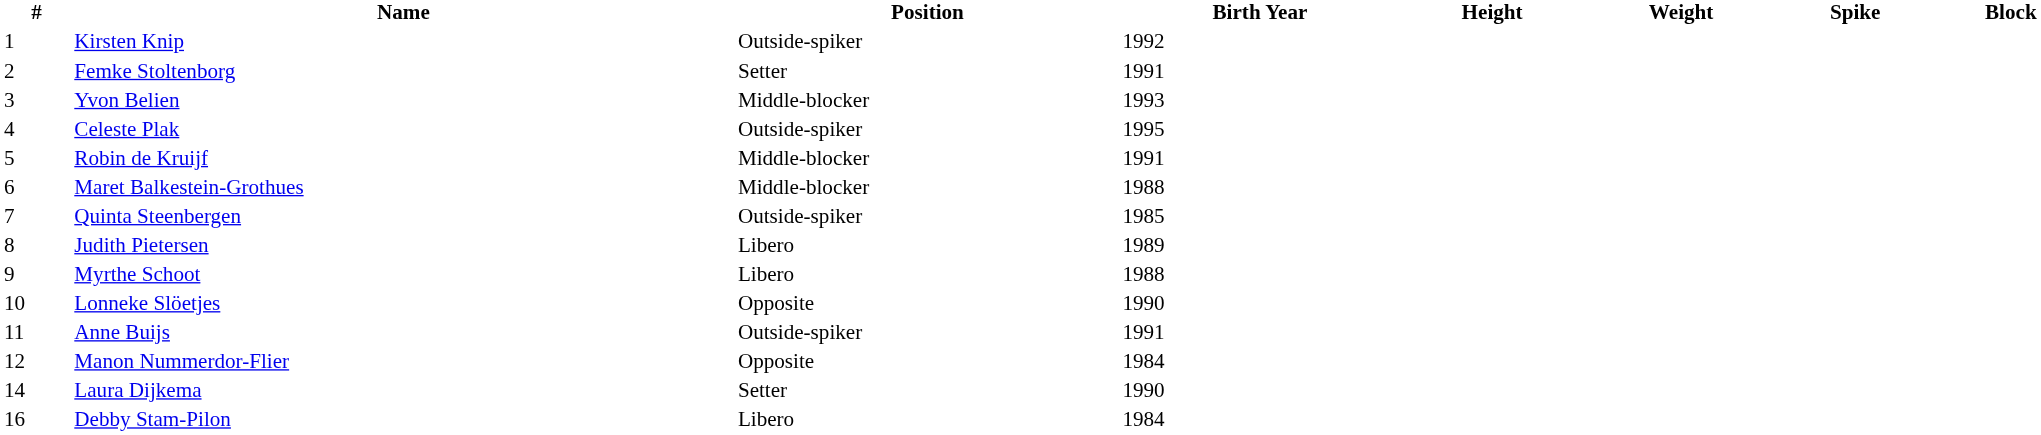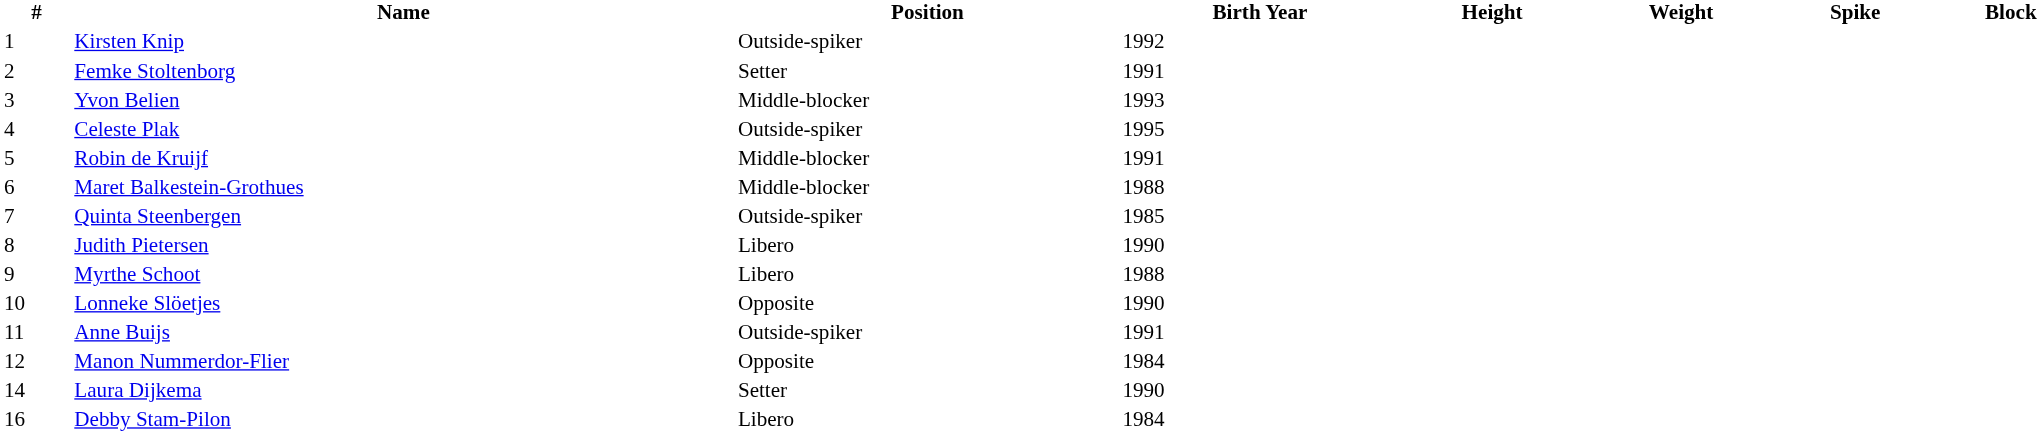 <table class="sortable" style="background:transparent; margin:0px; width:100%;">
 <tr>
 <th>#</th>
 <th>Name</th>
 <th>Position</th>
 <th>Birth Year</th>
 <th>Height</th>
 <th>Weight</th>
 <th>Spike</th>
 <th>Block</th>
 </tr>
 <tr>
 <td>1</td>
 <td><a href='#'>Kirsten Knip</a></td>
 <td>Outside-spiker</td>
 <td>1992</td>
 <td></td>
 <td></td>
 <td></td>
 <td></td>
 </tr>
 <tr>
 <td>2</td>
 <td><a href='#'>Femke Stoltenborg</a></td>
 <td>Setter</td>
 <td>1991</td>
 <td></td>
 <td></td>
 <td></td>
 <td></td>
 </tr>
 <tr>
 <td>3</td>
 <td><a href='#'>Yvon Belien</a></td>
 <td>Middle-blocker</td>
 <td>1993</td>
 <td></td>
 <td></td>
 <td></td>
 <td></td>
 </tr>
 <tr>
 <td>4</td>
 <td><a href='#'>Celeste Plak</a></td>
 <td>Outside-spiker</td>
 <td>1995</td>
 <td></td>
 <td></td>
 <td></td>
 <td></td>
 </tr>
 <tr>
 <td>5</td>
 <td><a href='#'>Robin de Kruijf</a></td>
 <td>Middle-blocker</td>
 <td>1991</td>
 <td></td>
 <td></td>
 <td></td>
 <td></td>
 </tr>
 <tr>
 <td>6</td>
 <td><a href='#'>Maret Balkestein-Grothues</a></td>
 <td>Middle-blocker</td>
 <td>1988</td>
 <td></td>
 <td></td>
 <td></td>
 <td></td>
 </tr>
 <tr>
 <td>7</td>
 <td><a href='#'>Quinta Steenbergen</a></td>
 <td>Outside-spiker</td>
 <td>1985</td>
 <td></td>
 <td></td>
 <td></td>
 <td></td>
 </tr>
 <tr>
 <td>8</td>
 <td><a href='#'>Judith Pietersen</a></td>
 <td>Libero</td>
-<td>1989</td>
+<td>1990</td>
 <td></td>
 <td></td>
 <td></td>
 <td></td>
 </tr>
 <tr>
 <td>9</td>
 <td><a href='#'>Myrthe Schoot</a></td>
 <td>Libero</td>
 <td>1988</td>
 <td></td>
 <td></td>
 <td></td>
 <td></td>
 </tr>
 <tr>
 <td>10</td>
 <td><a href='#'>Lonneke Slöetjes</a></td>
 <td>Opposite</td>
 <td>1990</td>
 <td></td>
 <td></td>
 <td></td>
 <td></td>
 </tr>
 <tr>
 <td>11</td>
 <td><a href='#'>Anne Buijs</a></td>
 <td>Outside-spiker</td>
 <td>1991</td>
 <td></td>
 <td></td>
 <td></td>
 <td></td>
 </tr>
 <tr>
 <td>12</td>
 <td><a href='#'>Manon Nummerdor-Flier</a></td>
 <td>Opposite</td>
 <td>1984</td>
 <td></td>
 <td></td>
 <td></td>
 <td></td>
 </tr>
 <tr>
 <td>14</td>
 <td><a href='#'>Laura Dijkema</a></td>
 <td>Setter</td>
 <td>1990</td>
 <td></td>
 <td></td>
 <td></td>
 <td></td>
 </tr>
 <tr>
 <td>16</td>
 <td><a href='#'>Debby Stam-Pilon</a></td>
 <td>Libero</td>
 <td>1984</td>
 <td></td>
 <td></td>
 <td></td>
 <td></td>
 </tr>
 </table>
